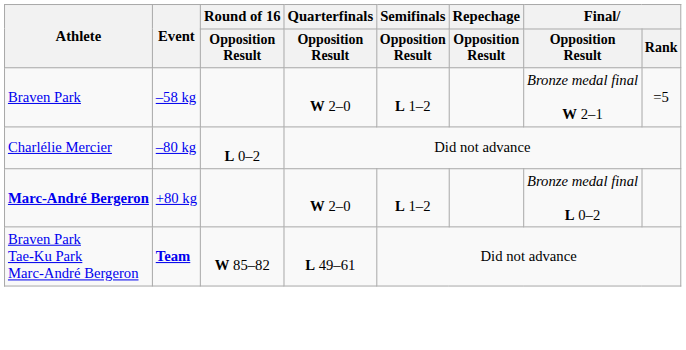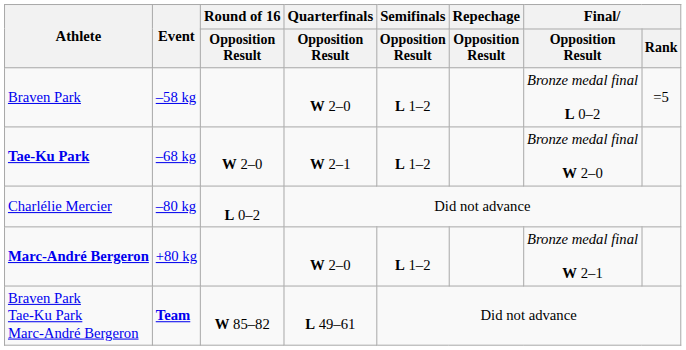 <table class=wikitable style=font-size:90%;text-align:center>
 <tr>
 <th rowspan=2>Athlete</th>
 <th rowspan=2>Event</th>
 <th>Round of 16</th>
 <th>Quarterfinals</th>
 <th>Semifinals</th>
 <th>Repechage</th>
 <th colspan=2>Final/ </th>
 </tr>
 <tr style=font-size:95%>
 <th>Opposition<br>Result</th>
 <th>Opposition<br>Result</th>
 <th>Opposition<br>Result</th>
 <th>Opposition<br>Result</th>
 <th>Opposition<br>Result</th>
 <th>Rank</th>
 </tr>
 <tr align=center>
 <td align=left><a href='#'>Braven Park</a></td>
 <td align=left><a href='#'>–58 kg</a></td>
 <td></td>
 <td><br><strong>W</strong> 2–0</td>
 <td><br><strong>L</strong> 1–2</td>
 <td></td>
-<td><em>Bronze medal final</em><br><br><strong>W</strong> 2–1</td>
+<td><em>Bronze medal final</em><br><br><strong>L</strong> 0–2</td>
 <td>=5</td>
+</tr>
+<tr align=center>
+<td align=left><strong><a href='#'>Tae-Ku Park</a></strong></td>
+<td align=left><a href='#'>–68 kg</a></td>
+<td><br><strong>W</strong> 2–0</td>
+<td><br><strong>W</strong> 2–1</td>
+<td><br><strong>L</strong> 1–2</td>
+<td></td>
+<td><em>Bronze medal final</em><br><br><strong>W</strong> 2–0</td>
+<td></td>
 </tr>
 <tr align=center>
 <td align=left><a href='#'>Charlélie Mercier</a></td>
 <td align=left><a href='#'>–80 kg</a></td>
 <td><br><strong>L</strong> 0–2</td>
 <td colspan=5>Did not advance</td>
 </tr>
 <tr align=center>
 <td align=left><strong><a href='#'>Marc-André Bergeron</a></strong></td>
 <td align=left><a href='#'>+80 kg</a></td>
 <td></td>
 <td><br><strong>W</strong> 2–0</td>
 <td><br><strong>L</strong> 1–2</td>
 <td></td>
-<td><em>Bronze medal final</em><br><br><strong>L</strong> 0–2</td>
+<td><em>Bronze medal final</em><br><br><strong>W</strong> 2–1</td>
 <td></td>
 </tr>
 <tr align=center>
 <td align=left><a href='#'>Braven Park</a><br><a href='#'>Tae-Ku Park</a><br><a href='#'>Marc-André Bergeron</a></td>
 <td align=left><strong><a href='#'>Team</a></strong></td>
 <td><br><strong>W</strong> 85–82</td>
 <td><br><strong>L</strong> 49–61</td>
 <td colspan=4>Did not advance</td>
 </tr>
 </table>
